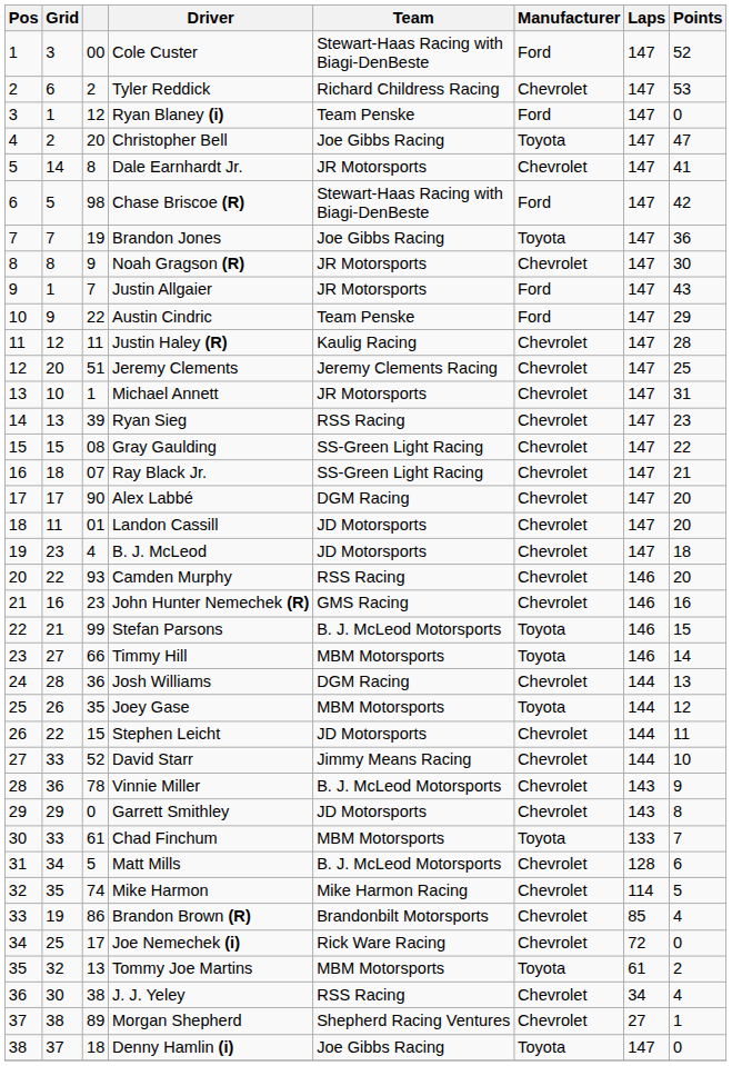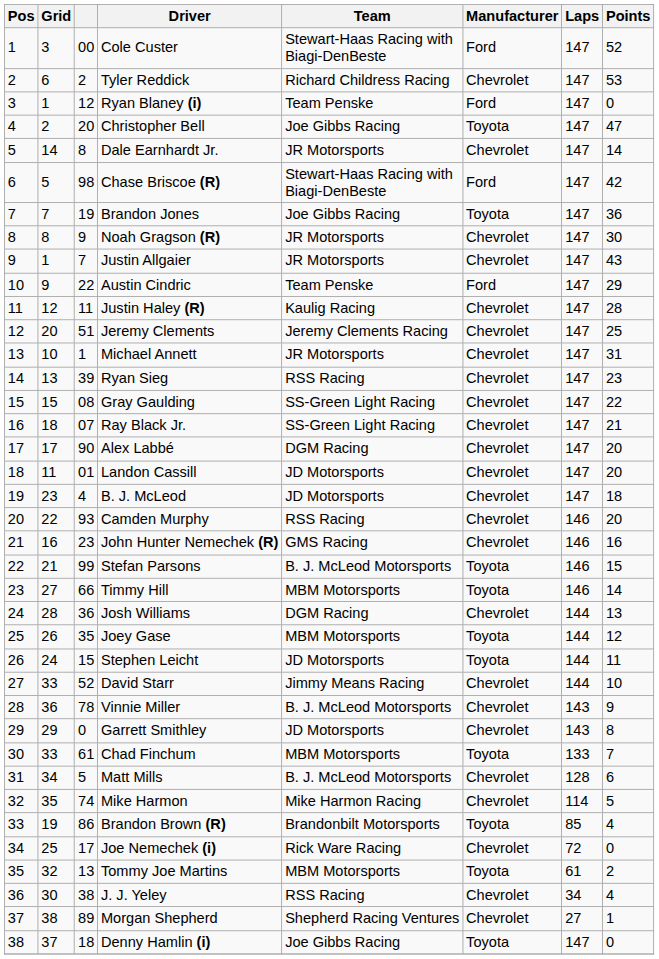 <table class="wikitable" style="font-size:98%">
 <tr>
 <th>Pos</th>
 <th>Grid</th>
 <th></th>
 <th>Driver</th>
 <th>Team</th>
 <th>Manufacturer</th>
 <th>Laps</th>
 <th>Points</th>
 </tr>
 <tr>
 <td>1</td>
 <td>3</td>
 <td>00</td>
 <td>Cole Custer</td>
 <td>Stewart-Haas Racing with<br>Biagi-DenBeste</td>
 <td>Ford</td>
 <td>147</td>
 <td>52</td>
 </tr>
 <tr>
 <td>2</td>
 <td>6</td>
 <td>2</td>
 <td>Tyler Reddick</td>
 <td>Richard Childress Racing</td>
 <td>Chevrolet</td>
 <td>147</td>
 <td>53</td>
 </tr>
 <tr>
 <td>3</td>
 <td>1</td>
 <td>12</td>
 <td>Ryan Blaney <strong>(i)</strong></td>
 <td>Team Penske</td>
 <td>Ford</td>
 <td>147</td>
 <td>0</td>
 </tr>
 <tr>
 <td>4</td>
 <td>2</td>
 <td>20</td>
 <td>Christopher Bell</td>
 <td>Joe Gibbs Racing</td>
 <td>Toyota</td>
 <td>147</td>
 <td>47</td>
 </tr>
 <tr>
 <td>5</td>
 <td>14</td>
 <td>8</td>
 <td>Dale Earnhardt Jr.</td>
 <td>JR Motorsports</td>
 <td>Chevrolet</td>
 <td>147</td>
-<td>41</td>
+<td>14</td>
 </tr>
 <tr>
 <td>6</td>
 <td>5</td>
 <td>98</td>
 <td>Chase Briscoe <strong>(R)</strong></td>
 <td>Stewart-Haas Racing with<br>Biagi-DenBeste</td>
 <td>Ford</td>
 <td>147</td>
 <td>42</td>
 </tr>
 <tr>
 <td>7</td>
 <td>7</td>
 <td>19</td>
 <td>Brandon Jones</td>
 <td>Joe Gibbs Racing</td>
 <td>Toyota</td>
 <td>147</td>
 <td>36</td>
 </tr>
 <tr>
 <td>8</td>
 <td>8</td>
 <td>9</td>
 <td>Noah Gragson <strong>(R)</strong></td>
 <td>JR Motorsports</td>
 <td>Chevrolet</td>
 <td>147</td>
 <td>30</td>
 </tr>
 <tr>
 <td>9</td>
 <td>1</td>
 <td>7</td>
 <td>Justin Allgaier</td>
 <td>JR Motorsports</td>
-<td>Ford</td>
+<td>Chevrolet</td>
 <td>147</td>
 <td>43</td>
 </tr>
 <tr>
 <td>10</td>
 <td>9</td>
 <td>22</td>
 <td>Austin Cindric</td>
 <td>Team Penske</td>
 <td>Ford</td>
 <td>147</td>
 <td>29</td>
 </tr>
 <tr>
 <td>11</td>
 <td>12</td>
 <td>11</td>
 <td>Justin Haley <strong>(R)</strong></td>
 <td>Kaulig Racing</td>
 <td>Chevrolet</td>
 <td>147</td>
 <td>28</td>
 </tr>
 <tr>
 <td>12</td>
 <td>20</td>
 <td>51</td>
 <td>Jeremy Clements</td>
 <td>Jeremy Clements Racing</td>
 <td>Chevrolet</td>
 <td>147</td>
 <td>25</td>
 </tr>
 <tr>
 <td>13</td>
 <td>10</td>
 <td>1</td>
 <td>Michael Annett</td>
 <td>JR Motorsports</td>
 <td>Chevrolet</td>
 <td>147</td>
 <td>31</td>
 </tr>
 <tr>
 <td>14</td>
 <td>13</td>
 <td>39</td>
 <td>Ryan Sieg</td>
 <td>RSS Racing</td>
 <td>Chevrolet</td>
 <td>147</td>
 <td>23</td>
 </tr>
 <tr>
 <td>15</td>
 <td>15</td>
 <td>08</td>
 <td>Gray Gaulding</td>
 <td>SS-Green Light Racing</td>
 <td>Chevrolet</td>
 <td>147</td>
 <td>22</td>
 </tr>
 <tr>
 <td>16</td>
 <td>18</td>
 <td>07</td>
 <td>Ray Black Jr.</td>
 <td>SS-Green Light Racing</td>
 <td>Chevrolet</td>
 <td>147</td>
 <td>21</td>
 </tr>
 <tr>
 <td>17</td>
 <td>17</td>
 <td>90</td>
 <td>Alex Labbé</td>
 <td>DGM Racing</td>
 <td>Chevrolet</td>
 <td>147</td>
 <td>20</td>
 </tr>
 <tr>
 <td>18</td>
 <td>11</td>
 <td>01</td>
 <td>Landon Cassill</td>
 <td>JD Motorsports</td>
 <td>Chevrolet</td>
 <td>147</td>
 <td>20</td>
 </tr>
 <tr>
 <td>19</td>
 <td>23</td>
 <td>4</td>
 <td>B. J. McLeod</td>
 <td>JD Motorsports</td>
 <td>Chevrolet</td>
 <td>147</td>
 <td>18</td>
 </tr>
 <tr>
 <td>20</td>
 <td>22</td>
 <td>93</td>
 <td>Camden Murphy</td>
 <td>RSS Racing</td>
 <td>Chevrolet</td>
 <td>146</td>
 <td>20</td>
 </tr>
 <tr>
 <td>21</td>
 <td>16</td>
 <td>23</td>
 <td>John Hunter Nemechek <strong>(R)</strong></td>
 <td>GMS Racing</td>
 <td>Chevrolet</td>
 <td>146</td>
 <td>16</td>
 </tr>
 <tr>
 <td>22</td>
 <td>21</td>
 <td>99</td>
 <td>Stefan Parsons</td>
 <td>B. J. McLeod Motorsports</td>
 <td>Toyota</td>
 <td>146</td>
 <td>15</td>
 </tr>
 <tr>
 <td>23</td>
 <td>27</td>
 <td>66</td>
 <td>Timmy Hill</td>
 <td>MBM Motorsports</td>
 <td>Toyota</td>
 <td>146</td>
 <td>14</td>
 </tr>
 <tr>
 <td>24</td>
 <td>28</td>
 <td>36</td>
 <td>Josh Williams</td>
 <td>DGM Racing</td>
 <td>Chevrolet</td>
 <td>144</td>
 <td>13</td>
 </tr>
 <tr>
 <td>25</td>
 <td>26</td>
 <td>35</td>
 <td>Joey Gase</td>
 <td>MBM Motorsports</td>
 <td>Toyota</td>
 <td>144</td>
 <td>12</td>
 </tr>
 <tr>
 <td>26</td>
-<td>22</td>
+<td>24</td>
 <td>15</td>
 <td>Stephen Leicht</td>
 <td>JD Motorsports</td>
-<td>Chevrolet</td>
+<td>Toyota</td>
 <td>144</td>
 <td>11</td>
 </tr>
 <tr>
 <td>27</td>
 <td>33</td>
 <td>52</td>
 <td>David Starr</td>
 <td>Jimmy Means Racing</td>
 <td>Chevrolet</td>
 <td>144</td>
 <td>10</td>
 </tr>
 <tr>
 <td>28</td>
 <td>36</td>
 <td>78</td>
 <td>Vinnie Miller</td>
 <td>B. J. McLeod Motorsports</td>
 <td>Chevrolet</td>
 <td>143</td>
 <td>9</td>
 </tr>
 <tr>
 <td>29</td>
 <td>29</td>
 <td>0</td>
 <td>Garrett Smithley</td>
 <td>JD Motorsports</td>
 <td>Chevrolet</td>
 <td>143</td>
 <td>8</td>
 </tr>
 <tr>
 <td>30</td>
 <td>33</td>
 <td>61</td>
 <td>Chad Finchum</td>
 <td>MBM Motorsports</td>
 <td>Toyota</td>
 <td>133</td>
 <td>7</td>
 </tr>
 <tr>
 <td>31</td>
 <td>34</td>
 <td>5</td>
 <td>Matt Mills</td>
 <td>B. J. McLeod Motorsports</td>
 <td>Chevrolet</td>
 <td>128</td>
 <td>6</td>
 </tr>
 <tr>
 <td>32</td>
 <td>35</td>
 <td>74</td>
 <td>Mike Harmon</td>
 <td>Mike Harmon Racing</td>
 <td>Chevrolet</td>
 <td>114</td>
 <td>5</td>
 </tr>
 <tr>
 <td>33</td>
 <td>19</td>
 <td>86</td>
 <td>Brandon Brown <strong>(R)</strong></td>
 <td>Brandonbilt Motorsports</td>
-<td>Chevrolet</td>
+<td>Toyota</td>
 <td>85</td>
 <td>4</td>
 </tr>
 <tr>
 <td>34</td>
 <td>25</td>
 <td>17</td>
 <td>Joe Nemechek <strong>(i)</strong></td>
 <td>Rick Ware Racing</td>
 <td>Chevrolet</td>
 <td>72</td>
 <td>0</td>
 </tr>
 <tr>
 <td>35</td>
 <td>32</td>
 <td>13</td>
 <td>Tommy Joe Martins</td>
 <td>MBM Motorsports</td>
 <td>Toyota</td>
 <td>61</td>
 <td>2</td>
 </tr>
 <tr>
 <td>36</td>
 <td>30</td>
 <td>38</td>
 <td>J. J. Yeley</td>
 <td>RSS Racing</td>
 <td>Chevrolet</td>
 <td>34</td>
 <td>4</td>
 </tr>
 <tr>
 <td>37</td>
 <td>38</td>
 <td>89</td>
 <td>Morgan Shepherd</td>
 <td>Shepherd Racing Ventures</td>
 <td>Chevrolet</td>
 <td>27</td>
 <td>1</td>
 </tr>
 <tr>
 <td>38</td>
 <td>37</td>
 <td>18</td>
 <td>Denny Hamlin <strong>(i)</strong></td>
 <td>Joe Gibbs Racing</td>
 <td>Toyota</td>
 <td>147</td>
 <td>0</td>
 </tr>
 <tr>
 </tr>
 </table>
